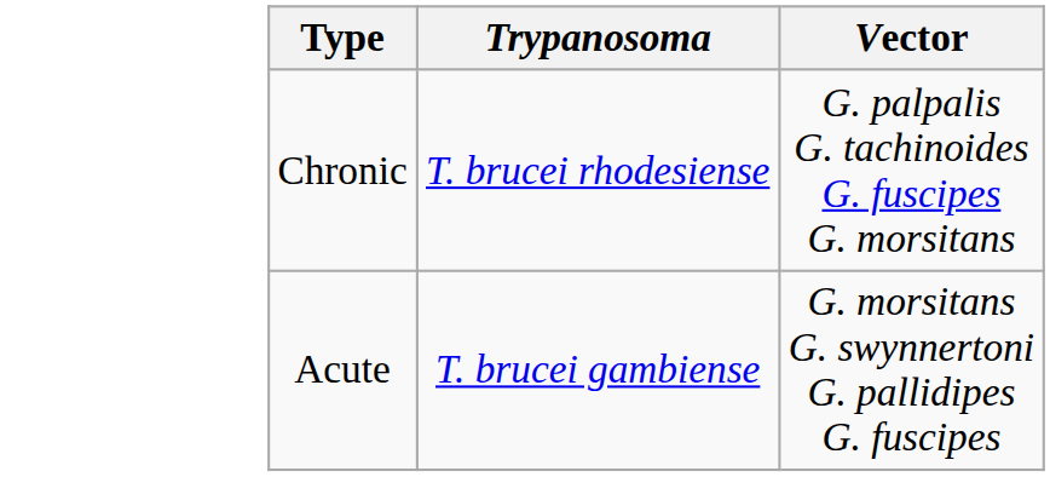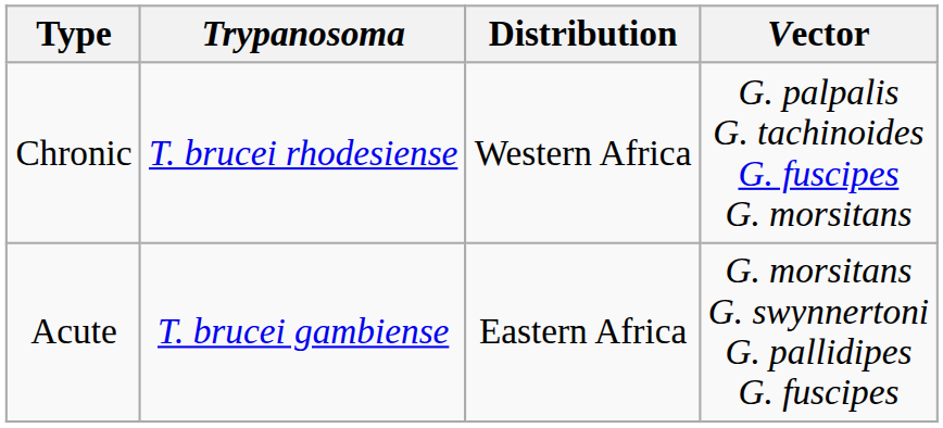 <table class="wikitable" style = "float: right; margin-left:15px; text-align:center">
 <tr>
 <th>Type</th>
 <th><em>Trypanosoma</em></th>
+<th>Distribution</th>
 <th><em>V</em>ector</th>
 </tr>
 <tr>
 <td>Chronic</td>
 <td><em><a href='#'>T. brucei rhodesiense</a></em></td>
+<td>Western Africa</td>
 <td><em>G. palpalis</em><br><em>G. tachinoides</em><br><em><a href='#'>G. fuscipes</a></em><br><em>G. morsitans</em></td>
 </tr>
 <tr>
 <td>Acute</td>
 <td><em><a href='#'>T. brucei gambiense</a></em></td>
+<td>Eastern Africa</td>
 <td><em>G. morsitans</em><br><em>G. swynnertoni</em><br><em>G. pallidipes</em><br><em>G. fuscipes</em></td>
 </tr>
 </table>
